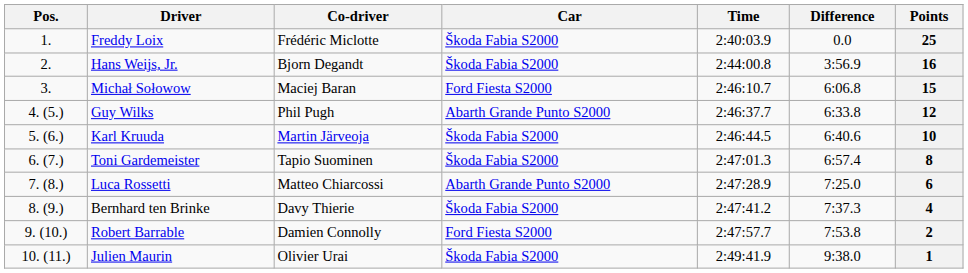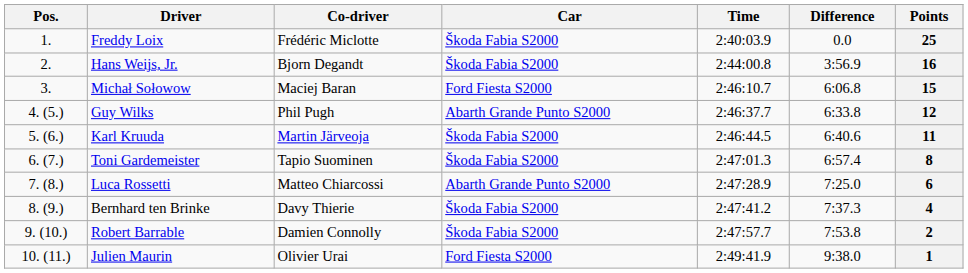 <table class="wikitable" width="100%" style="text-align: center; font-size: 90%; max-width: 950px;">
 <tr>
 <th>Pos.</th>
 <th>Driver</th>
 <th>Co-driver</th>
 <th>Car</th>
 <th>Time</th>
 <th>Difference</th>
 <th>Points</th>
 </tr>
 <tr>
 <td>1.</td>
 <td align="left"> <a href='#'>Freddy Loix</a></td>
 <td align="left"> Frédéric Miclotte</td>
 <td align="left"><a href='#'>Škoda Fabia S2000</a></td>
 <td>2:40:03.9</td>
 <td>0.0</td>
 <th>25</th>
 </tr>
 <tr>
 <td>2.</td>
 <td align="left"> <a href='#'>Hans Weijs, Jr.</a></td>
 <td align="left"> Bjorn Degandt</td>
 <td align="left"><a href='#'>Škoda Fabia S2000</a></td>
 <td>2:44:00.8</td>
 <td>3:56.9</td>
 <th>16</th>
 </tr>
 <tr>
 <td>3.</td>
 <td align="left"> <a href='#'>Michał Sołowow</a></td>
 <td align="left"> Maciej Baran</td>
 <td align="left"><a href='#'>Ford Fiesta S2000</a></td>
 <td>2:46:10.7</td>
 <td>6:06.8</td>
 <th>15</th>
 </tr>
 <tr>
 <td>4. (5.)</td>
 <td align="left"> <a href='#'>Guy Wilks</a></td>
 <td align="left"> Phil Pugh</td>
 <td align="left"><a href='#'>Abarth Grande Punto S2000</a></td>
 <td>2:46:37.7</td>
 <td>6:33.8</td>
 <th>12</th>
 </tr>
 <tr>
 <td>5. (6.)</td>
 <td align="left"> <a href='#'>Karl Kruuda</a></td>
 <td align="left"> <a href='#'>Martin Järveoja</a></td>
 <td align="left"><a href='#'>Škoda Fabia S2000</a></td>
 <td>2:46:44.5</td>
 <td>6:40.6</td>
-<th>10</th>
+<th>11</th>
 </tr>
 <tr>
 <td>6. (7.)</td>
 <td align="left"> <a href='#'>Toni Gardemeister</a></td>
 <td align="left"> Tapio Suominen</td>
 <td align="left"><a href='#'>Škoda Fabia S2000</a></td>
 <td>2:47:01.3</td>
 <td>6:57.4</td>
 <th>8</th>
 </tr>
 <tr>
 <td>7. (8.)</td>
 <td align="left"> <a href='#'>Luca Rossetti</a></td>
 <td align="left"> Matteo Chiarcossi</td>
 <td align="left"><a href='#'>Abarth Grande Punto S2000</a></td>
 <td>2:47:28.9</td>
 <td>7:25.0</td>
 <th>6</th>
 </tr>
 <tr>
 <td>8. (9.)</td>
 <td align="left"> Bernhard ten Brinke</td>
 <td align="left"> Davy Thierie</td>
 <td align="left"><a href='#'>Škoda Fabia S2000</a></td>
 <td>2:47:41.2</td>
 <td>7:37.3</td>
 <th>4</th>
 </tr>
 <tr>
 <td>9. (10.)</td>
 <td align="left"> <a href='#'>Robert Barrable</a></td>
 <td align="left"> Damien Connolly</td>
-<td align="left"><a href='#'>Ford Fiesta S2000</a></td>
+<td align="left"><a href='#'>Škoda Fabia S2000</a></td>
 <td>2:47:57.7</td>
 <td>7:53.8</td>
 <th>2</th>
 </tr>
 <tr>
 <td>10. (11.)</td>
 <td align="left"> <a href='#'>Julien Maurin</a></td>
 <td align="left"> Olivier Urai</td>
-<td align="left"><a href='#'>Škoda Fabia S2000</a></td>
+<td align="left"><a href='#'>Ford Fiesta S2000</a></td>
 <td>2:49:41.9</td>
 <td>9:38.0</td>
 <th>1</th>
 </tr>
 </table>
